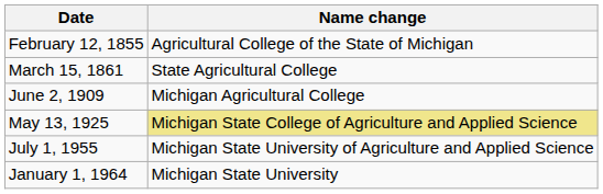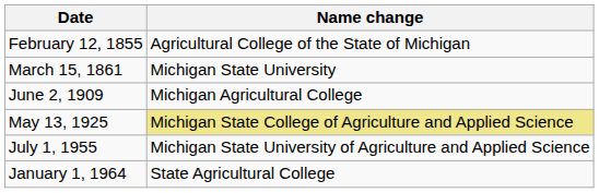 <table class="wikitable" style="float: right; margin-right: 0; margin-left: 1em;">
 <tr>
 <th scope="col">Date</th>
 <th scope="col">Name change</th>
 </tr>
 <tr>
 <td>February 12, 1855</td>
 <td>Agricultural College of the State of Michigan</td>
 </tr>
 <tr>
 <td>March 15, 1861</td>
-<td>State Agricultural College</td>
+<td>Michigan State University</td>
 </tr>
 <tr>
 <td>June 2, 1909</td>
 <td>Michigan Agricultural College</td>
 </tr>
 <tr>
 <td>May 13, 1925</td>
 <td style="background: khaki;">Michigan State College of Agriculture and Applied Science</td>
 </tr>
 <tr>
 <td>July 1, 1955</td>
 <td>Michigan State University of Agriculture and Applied Science</td>
 </tr>
 <tr>
 <td>January 1, 1964</td>
-<td>Michigan State University</td>
+<td>State Agricultural College</td>
 </tr>
 </table>
